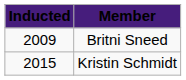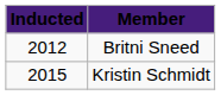 <table style="margin: 1em auto 1em auto" class="wikitable sortable">
 <tr>
 <th style="background:#461d7c; text-align:center;"><span>Inducted</span></th>
 <th style="background:#461d7c; text-align:center;"><span>Member</span></th>
 </tr>
 <tr style="text-align:center;">
-<td>2009</td>
+<td>2012</td>
 <td>Britni Sneed</td>
 </tr>
 <tr style="text-align:center;">
 <td>2015</td>
 <td>Kristin Schmidt</td>
 </tr>
 </table>
